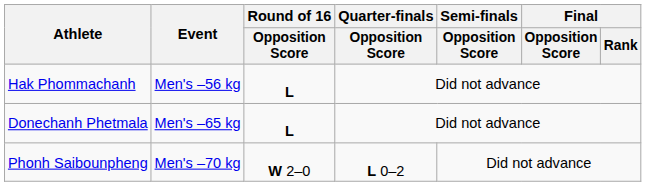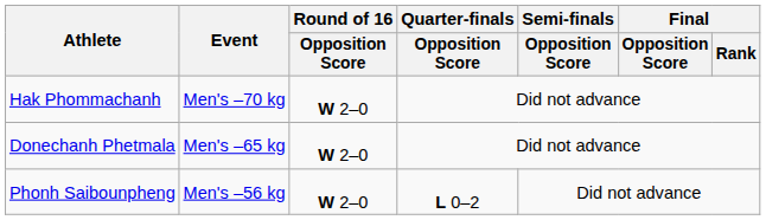 <table class=wikitable style=font-size:90%;text-align:center>
 <tr>
 <th rowspan=2>Athlete</th>
 <th rowspan=2>Event</th>
 <th>Round of 16</th>
 <th>Quarter-finals</th>
 <th>Semi-finals</th>
 <th colspan=2>Final</th>
 </tr>
 <tr style=font-size:95%>
 <th>Opposition<br>Score</th>
 <th>Opposition<br>Score</th>
 <th>Opposition<br>Score</th>
 <th>Opposition<br>Score</th>
 <th>Rank</th>
 </tr>
 <tr>
 <td align=left><a href='#'>Hak Phommachanh</a></td>
-<td align=left><a href='#'>Men's –56 kg</a></td>
-<td><br><strong>L</strong> </td>
+<td align=left><a href='#'>Men's –70 kg</a></td>
+<td><br><strong>W</strong> 2–0</td>
 <td colspan=4>Did not advance</td>
 </tr>
 <tr>
 <td align=left><a href='#'>Donechanh Phetmala</a></td>
 <td align=left><a href='#'>Men's –65 kg</a></td>
-<td><br><strong>L</strong> </td>
+<td><br><strong>W</strong> 2–0</td>
 <td colspan=4>Did not advance</td>
 </tr>
 <tr>
 <td align=left><a href='#'>Phonh Saibounpheng</a></td>
-<td align=left><a href='#'>Men's –70 kg</a></td>
+<td align=left><a href='#'>Men's –56 kg</a></td>
 <td><br><strong>W</strong> 2–0</td>
 <td><br><strong>L</strong> 0–2</td>
 <td colspan=3>Did not advance</td>
 </tr>
 </table>
